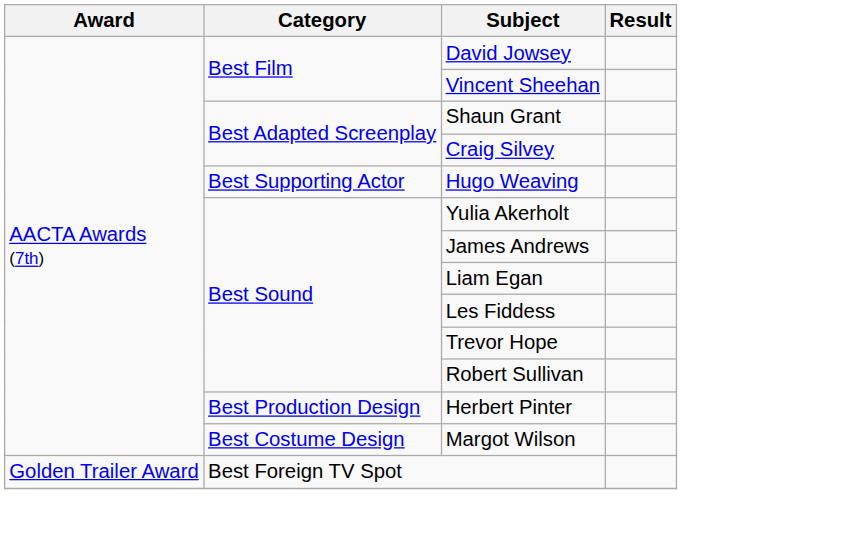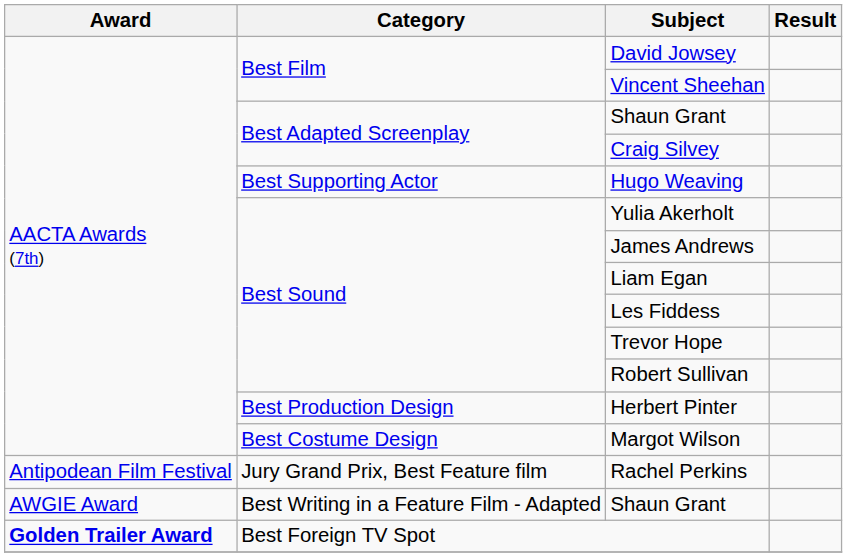 <table class="wikitable">
 <tr>
 <th>Award</th>
 <th>Category</th>
 <th>Subject</th>
 <th>Result</th>
 </tr>
 <tr>
 <td rowspan=13><a href='#'>AACTA Awards</a><br><small>(<a href='#'>7th</a>)</small></td>
 <td rowspan=2><a href='#'>Best Film</a></td>
 <td><a href='#'>David Jowsey</a></td>
 <td></td>
 </tr>
 <tr>
 <td><a href='#'>Vincent Sheehan</a></td>
 <td></td>
 </tr>
 <tr>
 <td rowspan=2><a href='#'>Best Adapted Screenplay</a></td>
 <td>Shaun Grant</td>
 <td></td>
 </tr>
 <tr>
 <td><a href='#'>Craig Silvey</a></td>
 <td></td>
 </tr>
 <tr>
 <td><a href='#'>Best Supporting Actor</a></td>
 <td><a href='#'>Hugo Weaving</a></td>
 <td></td>
 </tr>
 <tr>
 <td rowspan=6><a href='#'>Best Sound</a></td>
 <td>Yulia Akerholt</td>
 <td></td>
 </tr>
 <tr>
 <td>James Andrews</td>
 <td></td>
 </tr>
 <tr>
 <td>Liam Egan</td>
 <td></td>
 </tr>
 <tr>
 <td>Les Fiddess</td>
 <td></td>
 </tr>
 <tr>
 <td>Trevor Hope</td>
 <td></td>
 </tr>
 <tr>
 <td>Robert Sullivan</td>
 <td></td>
 </tr>
 <tr>
 <td><a href='#'>Best Production Design</a></td>
 <td>Herbert Pinter</td>
 <td></td>
 </tr>
 <tr>
 <td><a href='#'>Best Costume Design</a></td>
 <td>Margot Wilson</td>
 <td></td>
 </tr>
 <tr>
-<td><a href='#'>Golden Trailer Award</a></td>
+<td><a href='#'>Antipodean Film Festival</a></td>
+<td>Jury Grand Prix, Best Feature film</td>
+<td>Rachel Perkins</td>
+<td></td>
+</tr>
+<tr>
+<td><a href='#'>AWGIE Award</a></td>
+<td>Best Writing in a Feature Film - Adapted</td>
+<td>Shaun Grant</td>
+<td></td>
+</tr>
+<tr>
+<td><strong><a href='#'>Golden Trailer Award</a></strong></td>
 <td colspan=2>Best Foreign TV Spot</td>
 <td></td>
 </tr>
 <tr>
 </tr>
 </table>
